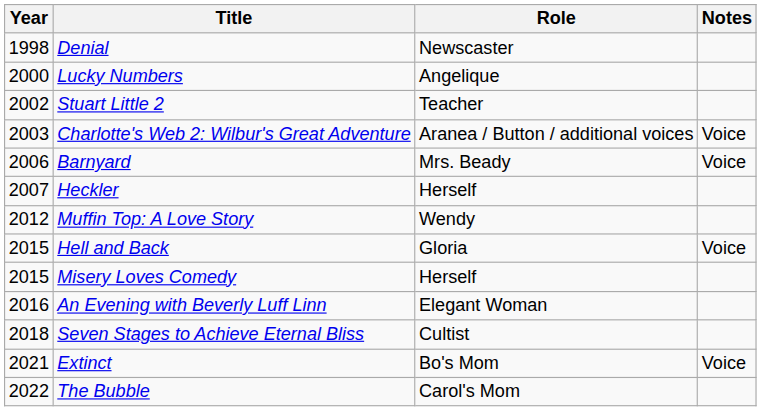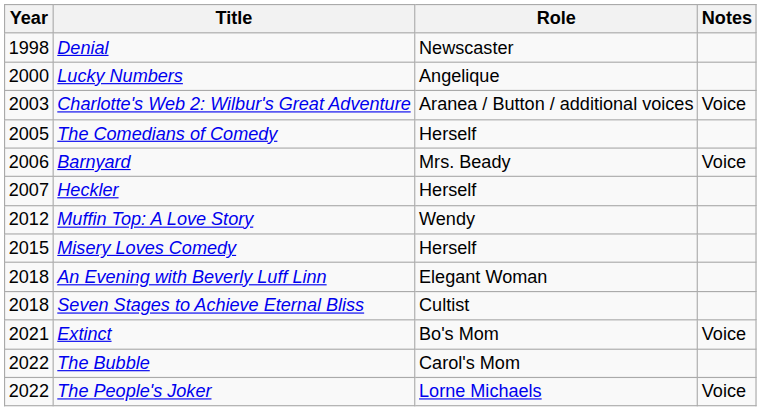 <table class="wikitable sortable">
 <tr>
 <th>Year</th>
 <th>Title</th>
 <th>Role</th>
 <th class="unsortable">Notes</th>
 </tr>
 <tr>
 <td>1998</td>
 <td><em><a href='#'>Denial</a></em></td>
 <td>Newscaster</td>
 <td></td>
 </tr>
 <tr>
 <td>2000</td>
 <td><em><a href='#'>Lucky Numbers</a></em></td>
 <td>Angelique</td>
 <td></td>
 </tr>
 <tr>
-<td>2002</td>
-<td><em><a href='#'>Stuart Little 2</a></em></td>
-<td>Teacher</td>
-<td></td>
-</tr>
-<tr>
 <td>2003</td>
 <td><em><a href='#'>Charlotte's Web 2: Wilbur's Great Adventure</a></em></td>
 <td>Aranea / Button / additional voices</td>
 <td>Voice</td>
+</tr>
+<tr>
+<td>2005</td>
+<td><em><a href='#'>The Comedians of Comedy</a></em></td>
+<td>Herself</td>
+<td></td>
 </tr>
 <tr>
 <td>2006</td>
 <td><em><a href='#'>Barnyard</a></em></td>
 <td>Mrs. Beady</td>
 <td>Voice</td>
 </tr>
 <tr>
 <td>2007</td>
 <td><em><a href='#'>Heckler</a></em></td>
 <td>Herself</td>
 <td></td>
 </tr>
 <tr>
 <td>2012</td>
 <td><em><a href='#'>Muffin Top: A Love Story</a></em></td>
 <td>Wendy</td>
 <td></td>
 </tr>
 <tr>
 <td>2015</td>
-<td><em><a href='#'>Hell and Back</a></em></td>
-<td>Gloria</td>
-<td>Voice</td>
-</tr>
-<tr>
-<td>2015</td>
 <td><em><a href='#'>Misery Loves Comedy</a></em></td>
 <td>Herself</td>
 <td></td>
 </tr>
 <tr>
-<td>2016</td>
+<td>2018</td>
 <td><em><a href='#'>An Evening with Beverly Luff Linn</a></em></td>
 <td>Elegant Woman</td>
 <td></td>
 </tr>
 <tr>
 <td>2018</td>
 <td><em><a href='#'>Seven Stages to Achieve Eternal Bliss</a></em></td>
 <td>Cultist</td>
 <td></td>
 </tr>
 <tr>
 <td>2021</td>
 <td><em><a href='#'>Extinct</a></em></td>
 <td>Bo's Mom</td>
 <td>Voice</td>
 </tr>
 <tr>
 <td>2022</td>
 <td><em><a href='#'>The Bubble</a></em></td>
 <td>Carol's Mom</td>
 <td></td>
 </tr>
+<tr>
+<td>2022</td>
+<td><em><a href='#'>The People's Joker</a></em></td>
+<td><a href='#'>Lorne Michaels</a></td>
+<td>Voice</td>
+</tr>
 </table>
